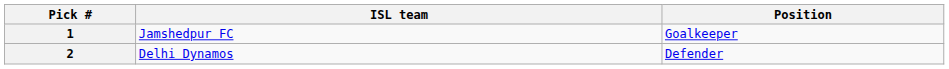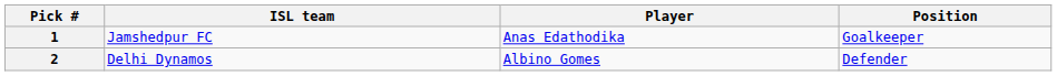 <table class="wikitable sortable" style="width:80%">
 <tr>
 <th width=7%>Pick #</th>
 <th width=28%>ISL team</th>
+<th width=24%>Player</th>
 <th width=15%>Position</th>
 </tr>
 <tr>
 <th>1</th>
 <td><a href='#'>Jamshedpur FC</a></td>
+<td><a href='#'>Anas Edathodika</a></td>
 <td><a href='#'>Goalkeeper</a></td>
 </tr>
 <tr>
 <th>2</th>
 <td><a href='#'>Delhi Dynamos</a></td>
+<td><a href='#'>Albino Gomes</a></td>
 <td><a href='#'>Defender</a></td>
 </tr>
 </table>
